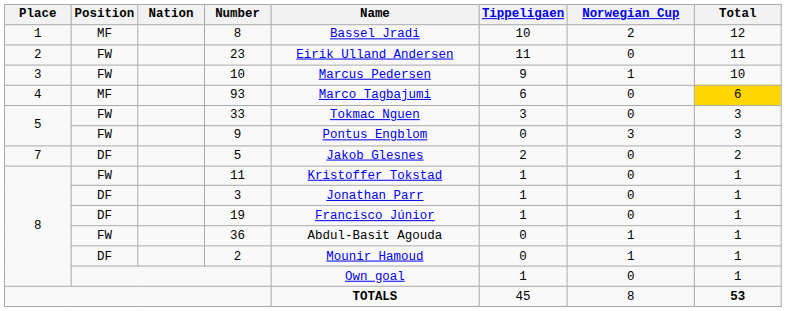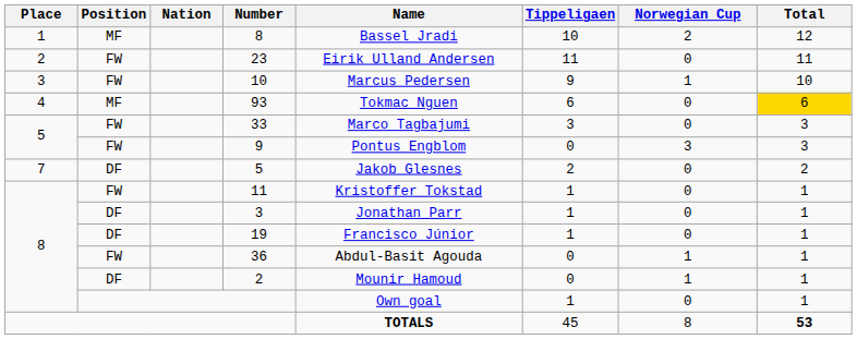 <table class="wikitable" style="font-size: 95%; text-align: center;">
 <tr>
 <th width=60>Place</th>
 <th width=60>Position</th>
 <th width=60>Nation</th>
 <th width=60>Number</th>
 <th width=200>Name</th>
 <th width=80><a href='#'>Tippeligaen</a></th>
 <th width=120><a href='#'>Norwegian Cup</a></th>
 <th width=80><strong>Total</strong></th>
 </tr>
 <tr>
 <td>1</td>
 <td>MF</td>
 <td></td>
 <td>8</td>
 <td><a href='#'>Bassel Jradi</a></td>
 <td>10</td>
 <td>2</td>
 <td>12</td>
 </tr>
 <tr>
 <td>2</td>
 <td>FW</td>
 <td></td>
 <td>23</td>
 <td><a href='#'>Eirik Ulland Andersen</a></td>
 <td>11</td>
 <td>0</td>
 <td>11</td>
 </tr>
 <tr>
 <td>3</td>
 <td>FW</td>
 <td></td>
 <td>10</td>
 <td><a href='#'>Marcus Pedersen</a></td>
 <td>9</td>
 <td>1</td>
 <td>10</td>
 </tr>
 <tr>
 <td>4</td>
 <td>MF</td>
 <td></td>
 <td>93</td>
-<td><a href='#'>Marco Tagbajumi</a></td>
+<td><a href='#'>Tokmac Nguen</a></td>
 <td>6</td>
 <td>0</td>
 <td style="background: gold;">6</td>
 </tr>
 <tr>
 <td rowspan="2">5</td>
 <td>FW</td>
 <td></td>
 <td>33</td>
-<td><a href='#'>Tokmac Nguen</a></td>
+<td><a href='#'>Marco Tagbajumi</a></td>
 <td>3</td>
 <td>0</td>
 <td>3</td>
 </tr>
 <tr>
 <td>FW</td>
 <td></td>
 <td>9</td>
 <td><a href='#'>Pontus Engblom</a></td>
 <td>0</td>
 <td>3</td>
 <td>3</td>
 </tr>
 <tr>
 <td>7</td>
 <td>DF</td>
 <td></td>
 <td>5</td>
 <td><a href='#'>Jakob Glesnes</a></td>
 <td>2</td>
 <td>0</td>
 <td>2</td>
 </tr>
 <tr>
 <td rowspan="6">8</td>
 <td>FW</td>
 <td></td>
 <td>11</td>
 <td><a href='#'>Kristoffer Tokstad</a></td>
 <td>1</td>
 <td>0</td>
 <td>1</td>
 </tr>
 <tr>
 <td>DF</td>
 <td></td>
 <td>3</td>
 <td><a href='#'>Jonathan Parr</a></td>
 <td>1</td>
 <td>0</td>
 <td>1</td>
 </tr>
 <tr>
 <td>DF</td>
 <td></td>
 <td>19</td>
 <td><a href='#'>Francisco Júnior</a></td>
 <td>1</td>
 <td>0</td>
 <td>1</td>
 </tr>
 <tr>
 <td>FW</td>
 <td></td>
 <td>36</td>
 <td>Abdul-Basit Agouda</td>
 <td>0</td>
 <td>1</td>
 <td>1</td>
 </tr>
 <tr>
 <td>DF</td>
 <td></td>
 <td>2</td>
 <td><a href='#'>Mounir Hamoud</a></td>
 <td>0</td>
 <td>1</td>
 <td>1</td>
 </tr>
 <tr>
 <td colspan="3"></td>
 <td><a href='#'>Own goal</a></td>
 <td>1</td>
 <td>0</td>
 <td>1</td>
 </tr>
 <tr>
 <td colspan="4"></td>
 <td><strong>TOTALS</strong></td>
 <td>45</td>
 <td>8</td>
 <td><strong>53</strong></td>
 </tr>
 </table>
